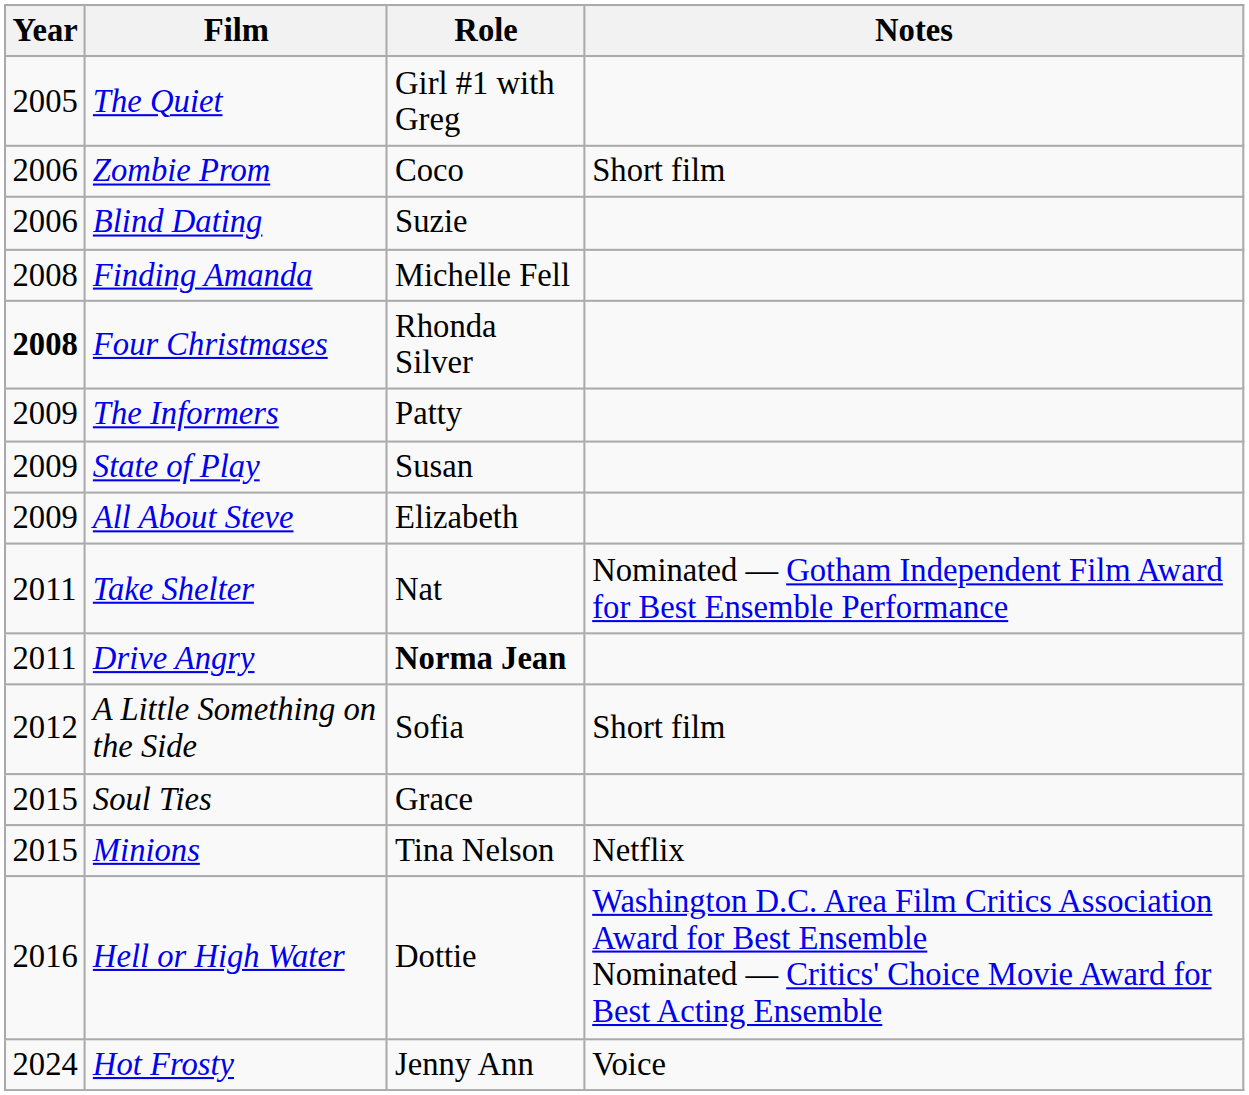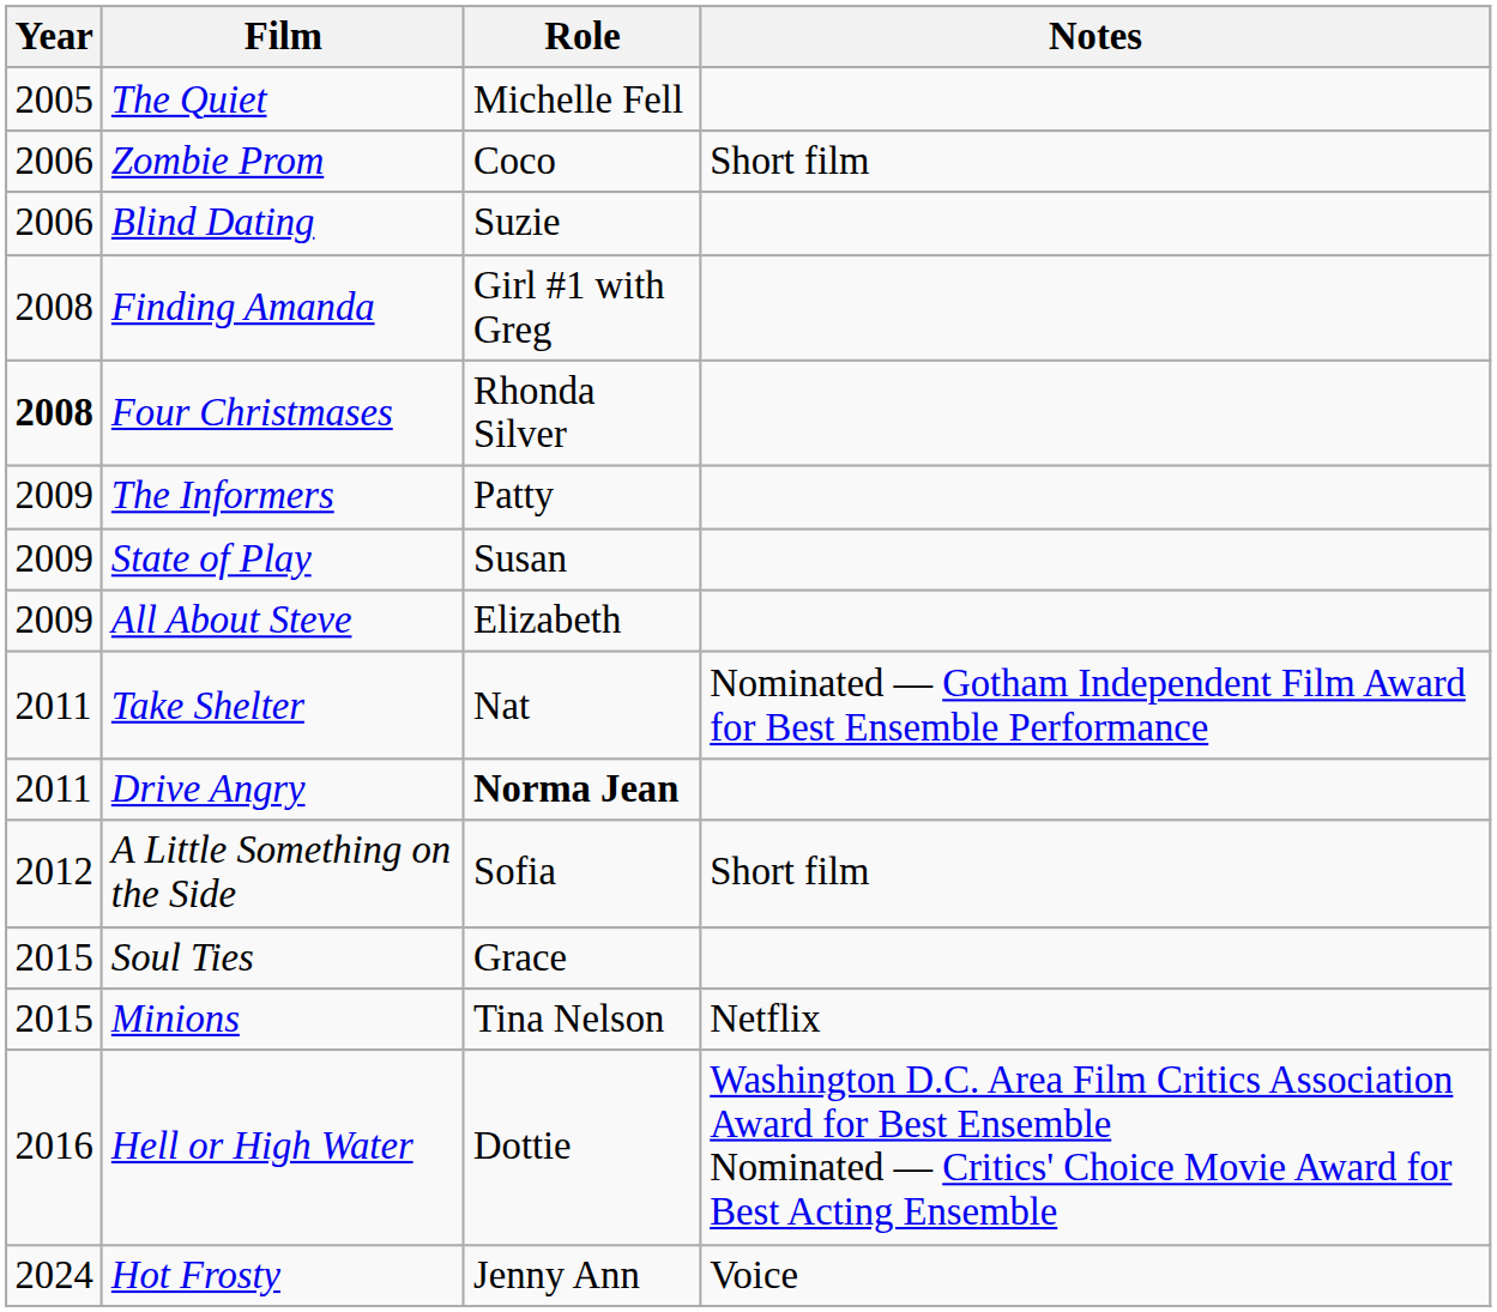 <table class="wikitable sortable">
 <tr>
 <th>Year</th>
 <th>Film</th>
 <th>Role</th>
 <th class="unsortable">Notes</th>
 </tr>
 <tr>
 <td>2005</td>
 <td><em><a href='#'>The Quiet</a></em></td>
-<td>Girl #1 with Greg</td>
+<td>Michelle Fell</td>
 <td></td>
 </tr>
 <tr>
 <td>2006</td>
 <td><em><a href='#'>Zombie Prom</a></em></td>
 <td>Coco</td>
 <td>Short film</td>
 </tr>
 <tr>
 <td>2006</td>
 <td><em><a href='#'>Blind Dating</a></em></td>
 <td>Suzie</td>
 <td></td>
 </tr>
 <tr>
 <td>2008</td>
 <td><em><a href='#'>Finding Amanda</a></em></td>
-<td>Michelle Fell</td>
+<td>Girl #1 with Greg</td>
 <td></td>
 </tr>
 <tr>
 <td><strong>2008</strong></td>
 <td><em><a href='#'>Four Christmases</a></em></td>
 <td>Rhonda Silver</td>
 <td></td>
 </tr>
 <tr>
 <td>2009</td>
 <td><em><a href='#'>The Informers</a></em></td>
 <td>Patty</td>
 <td></td>
 </tr>
 <tr>
 <td>2009</td>
 <td><em><a href='#'>State of Play</a></em></td>
 <td>Susan</td>
 <td></td>
 </tr>
 <tr>
 <td>2009</td>
 <td><em><a href='#'>All About Steve</a></em></td>
 <td>Elizabeth</td>
 <td></td>
 </tr>
 <tr>
 <td>2011</td>
 <td><em><a href='#'>Take Shelter</a></em></td>
 <td>Nat</td>
 <td>Nominated — <a href='#'>Gotham Independent Film Award for Best Ensemble Performance</a></td>
 </tr>
 <tr>
 <td>2011</td>
 <td><em><a href='#'>Drive Angry</a></em></td>
 <td><strong>Norma Jean</strong></td>
 <td></td>
 </tr>
 <tr>
 <td>2012</td>
 <td><em>A Little Something on the Side</em></td>
 <td>Sofia</td>
 <td>Short film</td>
 </tr>
 <tr>
 <td>2015</td>
 <td><em>Soul Ties</em></td>
 <td>Grace</td>
 <td></td>
 </tr>
 <tr>
 <td>2015</td>
 <td><em><a href='#'>Minions</a></em></td>
 <td>Tina Nelson</td>
 <td>Netflix</td>
 </tr>
 <tr>
 <td>2016</td>
 <td><em><a href='#'>Hell or High Water</a></em></td>
 <td>Dottie</td>
 <td><a href='#'>Washington D.C. Area Film Critics Association Award for Best Ensemble</a><br>Nominated — <a href='#'>Critics' Choice Movie Award for Best Acting Ensemble</a></td>
 </tr>
 <tr>
 <td>2024</td>
 <td><em><a href='#'>Hot Frosty</a></em></td>
 <td>Jenny Ann</td>
 <td>Voice</td>
 </tr>
 <tr>
 </tr>
 </table>
